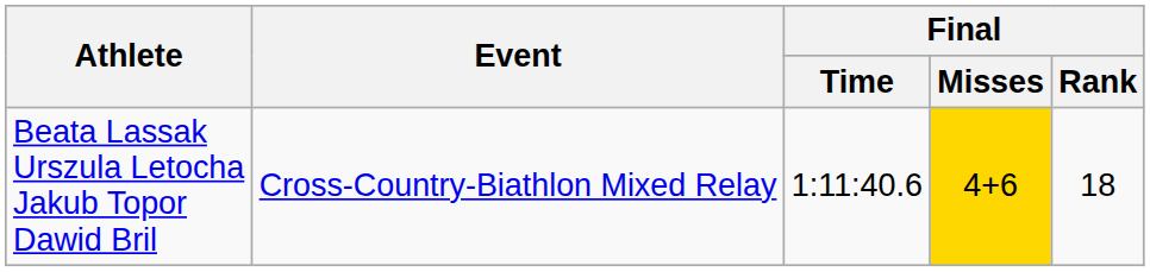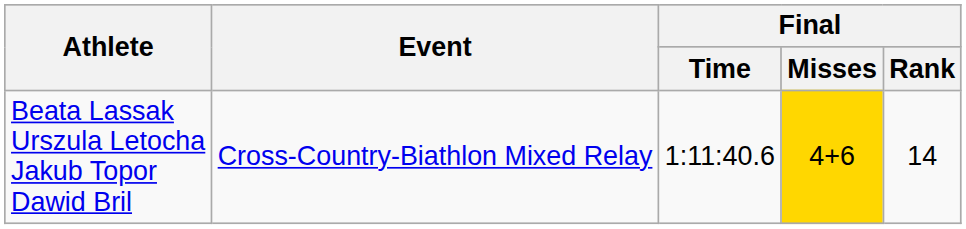 <table class="wikitable">
 <tr>
 <th rowspan="2">Athlete</th>
 <th rowspan="2">Event</th>
 <th colspan="3">Final</th>
 </tr>
 <tr>
 <th>Time</th>
 <th>Misses</th>
 <th>Rank</th>
 </tr>
 <tr>
 <td><a href='#'>Beata Lassak</a><br><a href='#'>Urszula Letocha</a><br><a href='#'>Jakub Topor</a><br><a href='#'>Dawid Bril</a></td>
 <td><a href='#'>Cross-Country-Biathlon Mixed Relay</a></td>
 <td align="center">1:11:40.6</td>
 <td align="center" style="background: gold;">4+6</td>
-<td align="center">18</td>
+<td align="center">14</td>
 </tr>
 </table>
